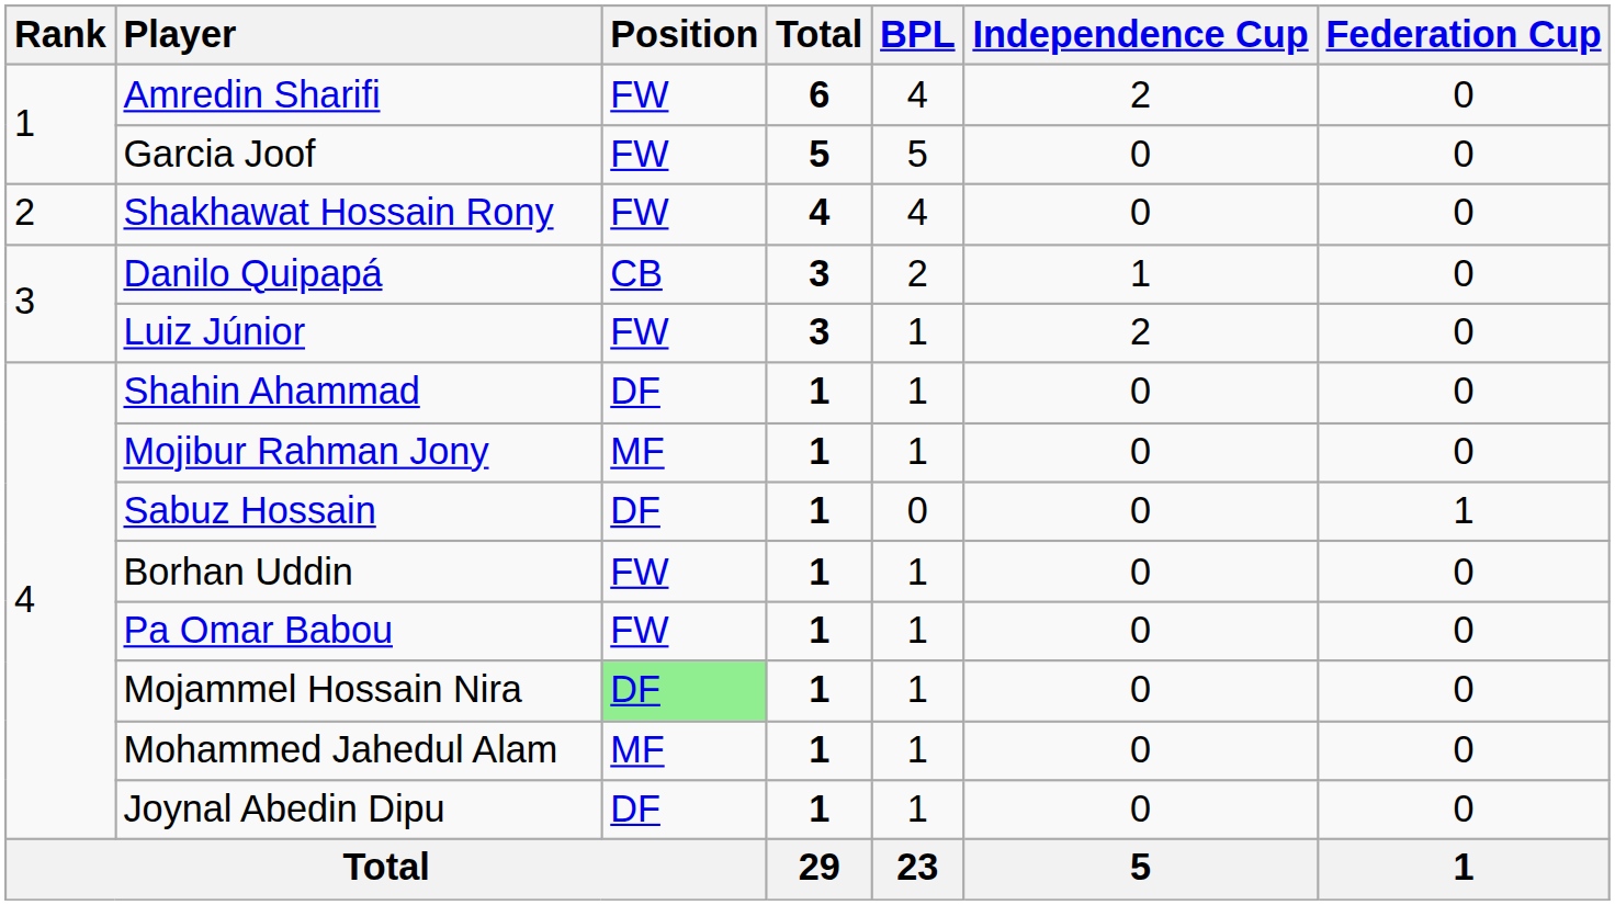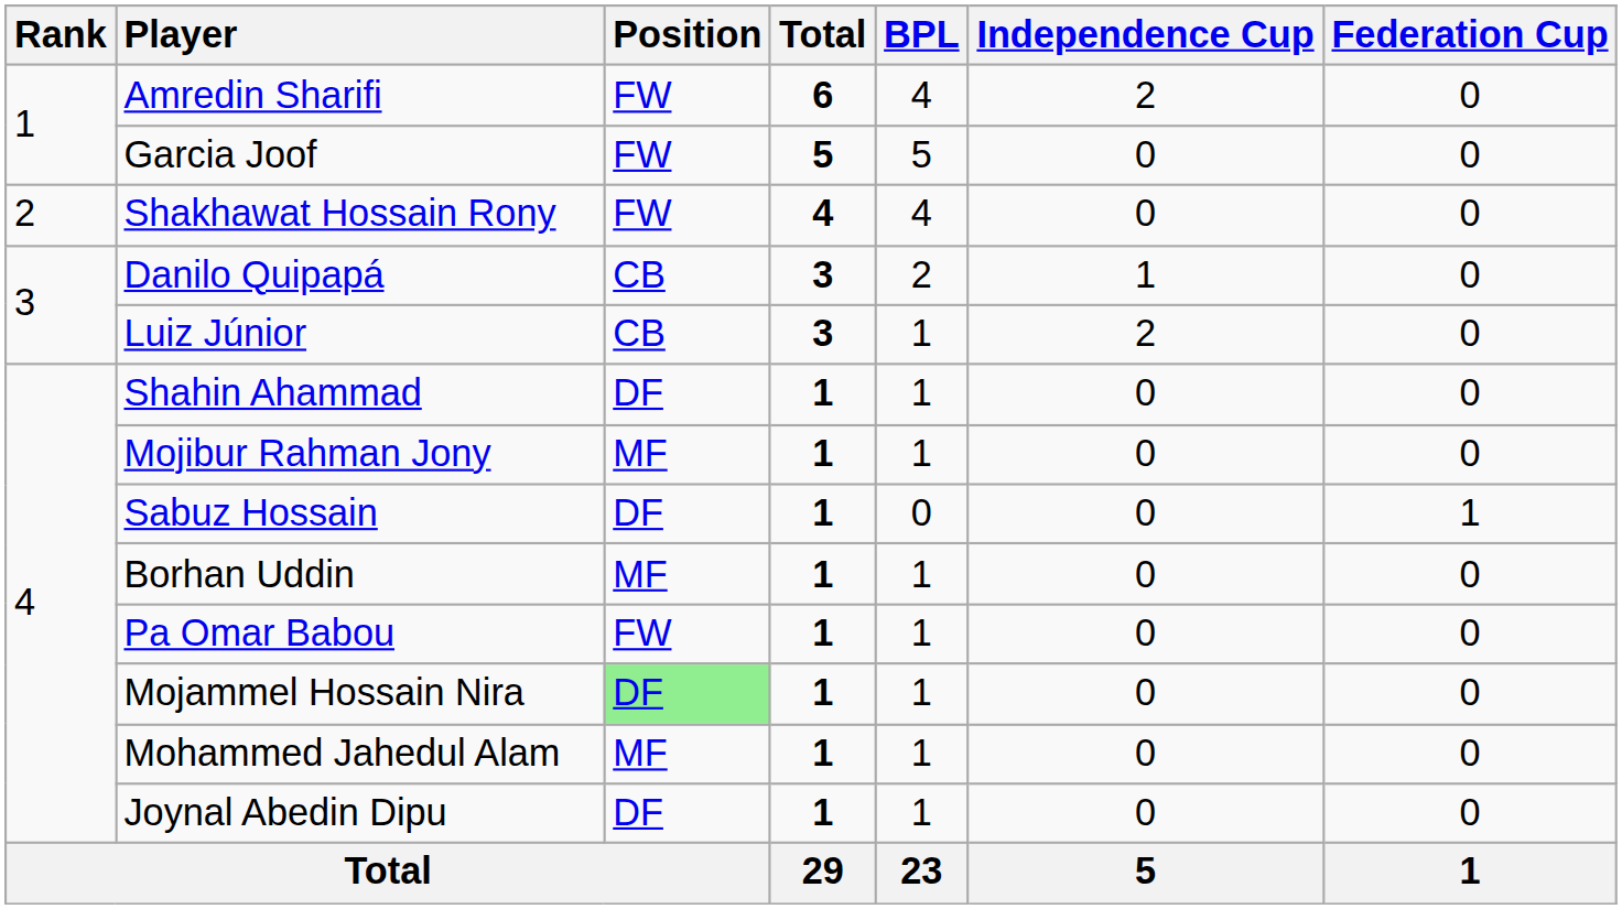 <table class="wikitable">
 <tr>
 <th>Rank</th>
 <th style="width:200px;text-align:left">Player</th>
 <th>Position</th>
 <th>Total</th>
 <th><a href='#'>BPL</a></th>
 <th><a href='#'>Independence Cup</a></th>
 <th><a href='#'>Federation Cup</a></th>
 </tr>
 <tr>
 <td rowspan=2>1</td>
 <td> <a href='#'>Amredin Sharifi</a></td>
 <td><a href='#'>FW</a></td>
 <td align="center"><strong>6</strong></td>
 <td align="center">4</td>
 <td align="center">2</td>
 <td align="center">0</td>
 </tr>
 <tr>
 <td> Garcia Joof</td>
 <td><a href='#'>FW</a></td>
 <td align="center"><strong>5</strong></td>
 <td align="center">5</td>
 <td align="center">0</td>
 <td align="center">0</td>
 </tr>
 <tr>
 <td>2</td>
 <td> <a href='#'>Shakhawat Hossain Rony</a></td>
 <td><a href='#'>FW</a></td>
 <td align="center"><strong>4</strong></td>
 <td align="center">4</td>
 <td align="center">0</td>
 <td align="center">0</td>
 </tr>
 <tr>
 <td rowspan=2>3</td>
 <td> <a href='#'>Danilo Quipapá</a></td>
 <td><a href='#'>CB</a></td>
 <td align="center"><strong>3</strong></td>
 <td align="center">2</td>
 <td align="center">1</td>
 <td align="center">0</td>
 </tr>
 <tr>
 <td> <a href='#'>Luiz Júnior</a></td>
-<td><a href='#'>FW</a></td>
+<td><a href='#'>CB</a></td>
 <td align="center"><strong>3</strong></td>
 <td align="center">1</td>
 <td align="center">2</td>
 <td align="center">0</td>
 </tr>
 <tr>
 <td rowspan=8>4</td>
 <td> <a href='#'>Shahin Ahammad</a></td>
 <td><a href='#'>DF</a></td>
 <td align="center"><strong>1</strong></td>
 <td align="center">1</td>
 <td align="center">0</td>
 <td align="center">0</td>
 </tr>
 <tr>
 <td> <a href='#'>Mojibur Rahman Jony</a></td>
 <td><a href='#'>MF</a></td>
 <td align="center"><strong>1</strong></td>
 <td align="center">1</td>
 <td align="center">0</td>
 <td align="center">0</td>
 </tr>
 <tr>
 <td> <a href='#'>Sabuz Hossain</a></td>
 <td><a href='#'>DF</a></td>
 <td align="center"><strong>1</strong></td>
 <td align="center">0</td>
 <td align="center">0</td>
 <td align="center">1</td>
 </tr>
 <tr>
 <td> Borhan Uddin</td>
-<td><a href='#'>FW</a></td>
+<td><a href='#'>MF</a></td>
 <td align="center"><strong>1</strong></td>
 <td align="center">1</td>
 <td align="center">0</td>
 <td align="center">0</td>
 </tr>
 <tr>
 <td> <a href='#'>Pa Omar Babou</a></td>
 <td><a href='#'>FW</a></td>
 <td align="center"><strong>1</strong></td>
 <td align="center">1</td>
 <td align="center">0</td>
 <td align="center">0</td>
 </tr>
 <tr>
 <td> Mojammel Hossain Nira</td>
 <td style="background: lightgreen;"><a href='#'>DF</a></td>
 <td align="center"><strong>1</strong></td>
 <td align="center">1</td>
 <td align="center">0</td>
 <td align="center">0</td>
 </tr>
 <tr>
 <td> Mohammed Jahedul Alam</td>
 <td><a href='#'>MF</a></td>
 <td align="center"><strong>1</strong></td>
 <td align="center">1</td>
 <td align="center">0</td>
 <td align="center">0</td>
 </tr>
 <tr>
 <td> Joynal Abedin Dipu</td>
 <td><a href='#'>DF</a></td>
 <td align="center"><strong>1</strong></td>
 <td align="center">1</td>
 <td align="center">0</td>
 <td align="center">0</td>
 </tr>
 <tr>
 <th colspan="3" align="center">Total</th>
 <th align="center">29</th>
 <th align="center">23</th>
 <th align="center">5</th>
 <th align="center">1</th>
 </tr>
 </table>
